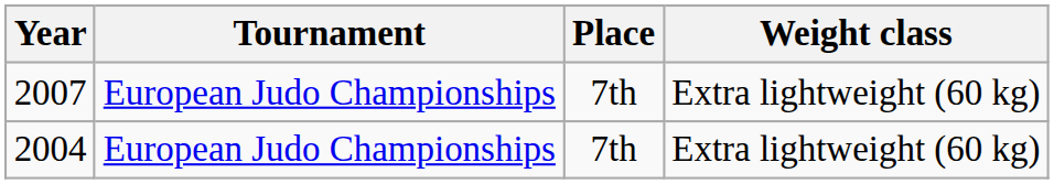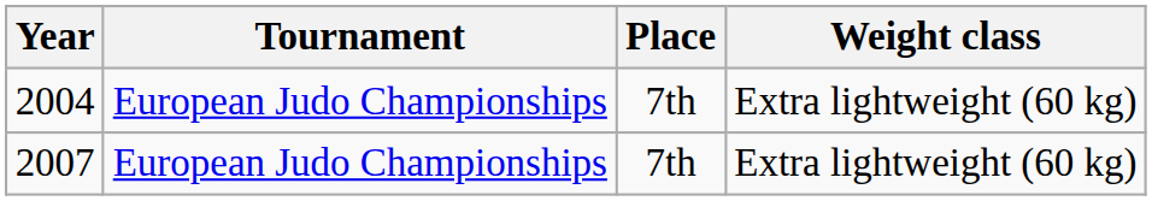 <table class=wikitable>
 <tr>
 <th>Year</th>
 <th>Tournament</th>
 <th>Place</th>
 <th>Weight class</th>
 </tr>
 <tr>
+<td>2004</td>
+<td><a href='#'>European Judo Championships</a></td>
+<td align="center">7th</td>
+<td>Extra lightweight (60 kg)</td>
+</tr>
+<tr>
 <td>2007</td>
 <td><a href='#'>European Judo Championships</a></td>
 <td align="center">7th</td>
 <td>Extra lightweight (60 kg)</td>
 </tr>
-<tr>
-<td>2004</td>
-<td><a href='#'>European Judo Championships</a></td>
-<td align="center">7th</td>
-<td>Extra lightweight (60 kg)</td>
-</tr>
 </table>
